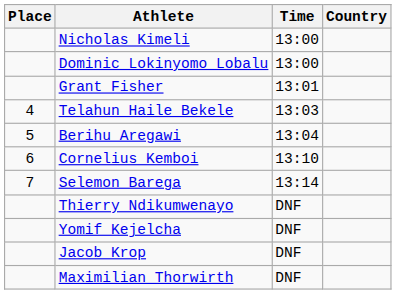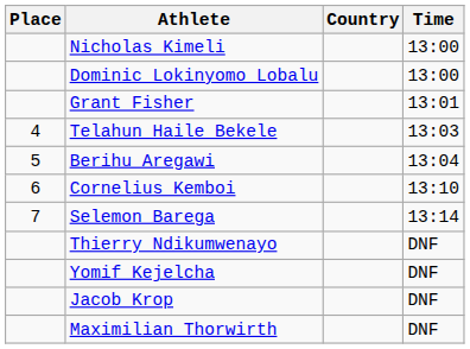 <table class="wikitable">
 <tr>
 <th>Place</th>
 <th>Athlete</th>
+<th>Country</th>
 <th>Time</th>
-<th>Country</th>
 </tr>
 <tr>
 <td align=center></td>
 <td><a href='#'>Nicholas Kimeli</a></td>
+<td></td>
 <td>13:00</td>
-<td></td>
 </tr>
 <tr>
 <td align=center></td>
 <td><a href='#'>Dominic Lokinyomo Lobalu</a></td>
+<td></td>
 <td>13:00</td>
-<td></td>
 </tr>
 <tr>
 <td align=center></td>
 <td><a href='#'>Grant Fisher</a></td>
+<td></td>
 <td>13:01</td>
-<td></td>
 </tr>
 <tr>
 <td align=center>4</td>
 <td><a href='#'>Telahun Haile Bekele</a></td>
+<td></td>
 <td>13:03</td>
-<td></td>
 </tr>
 <tr>
 <td align=center>5</td>
 <td><a href='#'>Berihu Aregawi</a></td>
+<td></td>
 <td>13:04</td>
-<td></td>
 </tr>
 <tr>
 <td align=center>6</td>
 <td><a href='#'>Cornelius Kemboi</a></td>
+<td></td>
 <td>13:10</td>
-<td></td>
 </tr>
 <tr>
 <td align=center>7</td>
 <td><a href='#'>Selemon Barega</a></td>
+<td></td>
 <td>13:14</td>
-<td></td>
 </tr>
 <tr>
 <td align=center></td>
 <td><a href='#'>Thierry Ndikumwenayo</a></td>
+<td></td>
 <td>DNF</td>
-<td></td>
 </tr>
 <tr>
 <td align=center></td>
 <td><a href='#'>Yomif Kejelcha</a></td>
+<td></td>
 <td>DNF</td>
-<td></td>
 </tr>
 <tr>
 <td align=center></td>
 <td><a href='#'>Jacob Krop</a></td>
+<td></td>
 <td>DNF</td>
-<td></td>
 </tr>
 <tr>
 <td align=center></td>
 <td><a href='#'>Maximilian Thorwirth</a></td>
+<td></td>
 <td>DNF</td>
-<td></td>
 </tr>
 </table>
